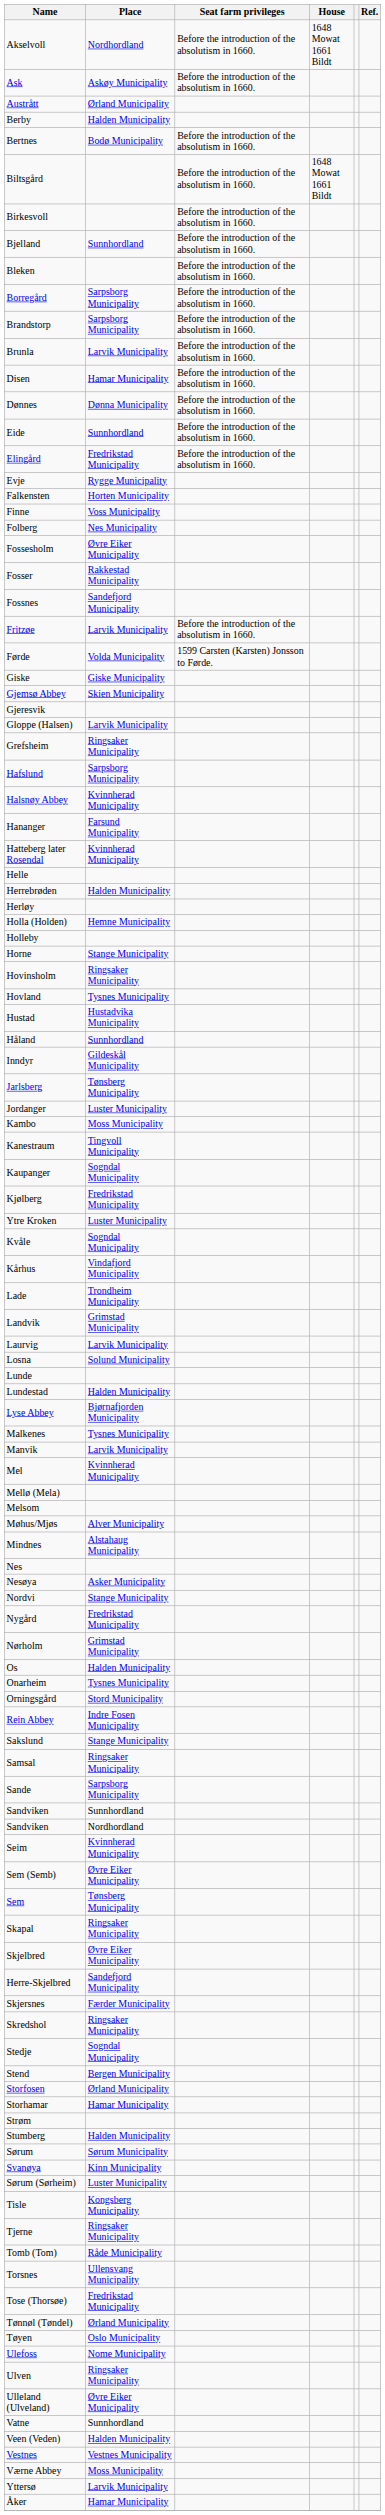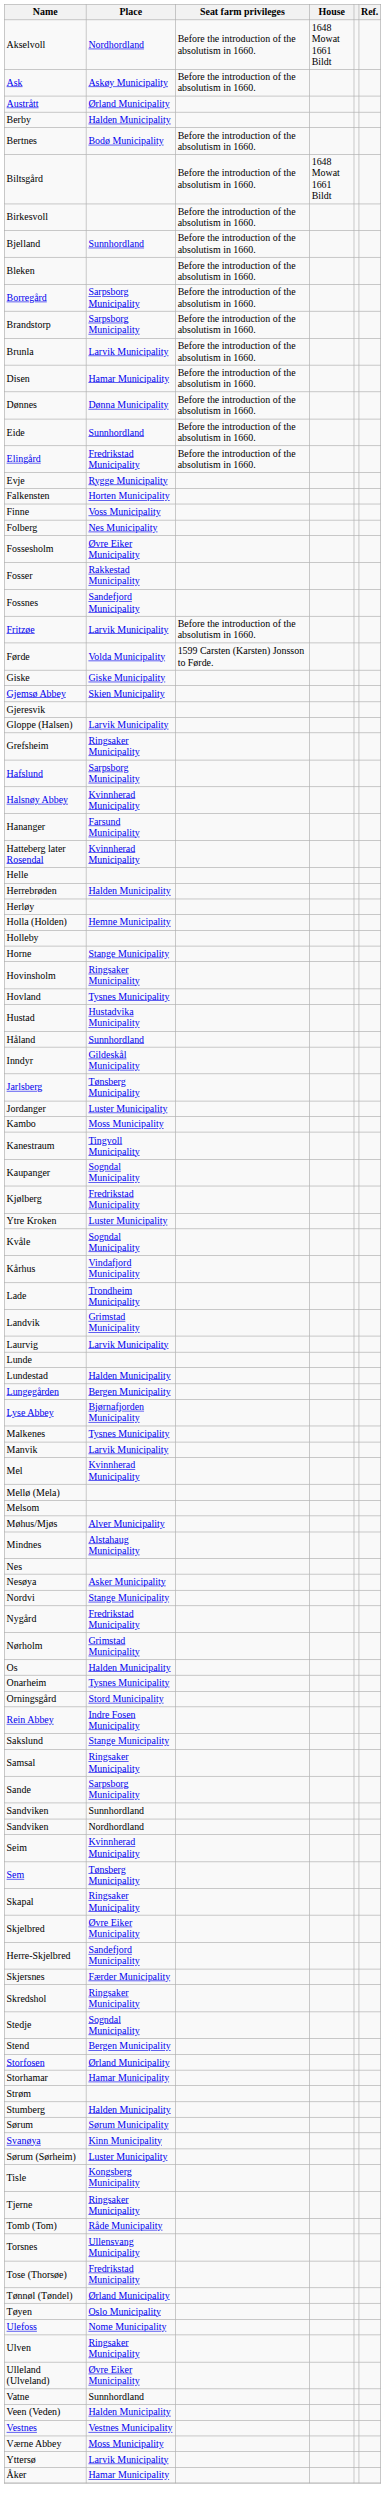 <table class="wikitable sortable">
 <tr>
 <th>Name</th>
 <th>Place</th>
 <th>Seat farm privileges</th>
 <th>House</th>
 <th></th>
 <th>Ref.</th>
 </tr>
 <tr>
 <td>Akselvoll</td>
 <td><a href='#'>Nordhordland</a></td>
 <td>Before the introduction of the absolutism in 1660.</td>
 <td>1648 Mowat<br>1661 Bildt</td>
 <td></td>
 <td></td>
 </tr>
 <tr>
 <td><a href='#'>Ask</a></td>
 <td><a href='#'>Askøy Municipality</a></td>
 <td>Before the introduction of the absolutism in 1660.</td>
 <td></td>
 <td></td>
 <td></td>
 </tr>
 <tr>
 <td><a href='#'>Austrått</a></td>
 <td><a href='#'>Ørland Municipality</a></td>
 <td></td>
 <td></td>
 <td></td>
 <td></td>
 </tr>
 <tr>
 <td>Berby</td>
 <td><a href='#'>Halden Municipality</a></td>
 <td></td>
 <td></td>
 <td></td>
 <td></td>
 </tr>
 <tr>
 <td>Bertnes</td>
 <td><a href='#'>Bodø Municipality</a></td>
 <td>Before the introduction of the absolutism in 1660.</td>
 <td></td>
 <td></td>
 <td></td>
 </tr>
 <tr>
 <td>Biltsgård</td>
 <td></td>
 <td>Before the introduction of the absolutism in 1660.</td>
 <td>1648 Mowat<br>1661 Bildt</td>
 <td></td>
 <td></td>
 </tr>
 <tr>
 <td>Birkesvoll</td>
 <td></td>
 <td>Before the introduction of the absolutism in 1660.</td>
 <td></td>
 <td></td>
 <td></td>
 </tr>
 <tr>
 <td>Bjelland</td>
 <td><a href='#'>Sunnhordland</a></td>
 <td>Before the introduction of the absolutism in 1660.</td>
 <td></td>
 <td></td>
 <td></td>
 </tr>
 <tr>
 <td>Bleken</td>
 <td></td>
 <td>Before the introduction of the absolutism in 1660.</td>
 <td></td>
 <td></td>
 <td></td>
 </tr>
 <tr>
 <td><a href='#'>Borregård</a></td>
 <td><a href='#'>Sarpsborg Municipality</a></td>
 <td>Before the introduction of the absolutism in 1660.</td>
 <td></td>
 <td></td>
 <td></td>
 </tr>
 <tr>
 <td>Brandstorp</td>
 <td><a href='#'>Sarpsborg Municipality</a></td>
 <td>Before the introduction of the absolutism in 1660.</td>
 <td></td>
 <td></td>
 <td></td>
 </tr>
 <tr>
 <td>Brunla</td>
 <td><a href='#'>Larvik Municipality</a></td>
 <td>Before the introduction of the absolutism in 1660.</td>
 <td></td>
 <td></td>
 <td></td>
 </tr>
 <tr>
 <td>Disen</td>
 <td><a href='#'>Hamar Municipality</a></td>
 <td>Before the introduction of the absolutism in 1660.</td>
 <td></td>
 <td></td>
 <td></td>
 </tr>
 <tr>
 <td>Dønnes</td>
 <td><a href='#'>Dønna Municipality</a></td>
 <td>Before the introduction of the absolutism in 1660.</td>
 <td></td>
 <td></td>
 <td></td>
 </tr>
 <tr>
 <td>Eide</td>
 <td><a href='#'>Sunnhordland</a></td>
 <td>Before the introduction of the absolutism in 1660.</td>
 <td></td>
 <td></td>
 <td></td>
 </tr>
 <tr>
 <td><a href='#'>Elingård</a></td>
 <td><a href='#'>Fredrikstad Municipality</a></td>
 <td>Before the introduction of the absolutism in 1660.</td>
 <td></td>
 <td></td>
 <td></td>
 </tr>
 <tr>
 <td>Evje</td>
 <td><a href='#'>Rygge Municipality</a></td>
 <td></td>
 <td></td>
 <td></td>
 <td></td>
 </tr>
 <tr>
 <td>Falkensten</td>
 <td><a href='#'>Horten Municipality</a></td>
 <td></td>
 <td></td>
 <td></td>
 <td></td>
 </tr>
 <tr>
 <td>Finne</td>
 <td><a href='#'>Voss Municipality</a></td>
 <td></td>
 <td></td>
 <td></td>
 <td></td>
 </tr>
 <tr>
 <td>Folberg</td>
 <td><a href='#'>Nes Municipality</a></td>
 <td></td>
 <td></td>
 <td></td>
 <td></td>
 </tr>
 <tr>
 <td>Fossesholm</td>
 <td><a href='#'>Øvre Eiker Municipality</a></td>
 <td></td>
 <td></td>
 <td></td>
 <td></td>
 </tr>
 <tr>
 <td>Fosser</td>
 <td><a href='#'>Rakkestad Municipality</a></td>
 <td></td>
 <td></td>
 <td></td>
 <td></td>
 </tr>
 <tr>
 <td>Fossnes</td>
 <td><a href='#'>Sandefjord Municipality</a></td>
 <td></td>
 <td></td>
 <td></td>
 <td></td>
 </tr>
 <tr>
 <td><a href='#'>Fritzøe</a></td>
 <td><a href='#'>Larvik Municipality</a></td>
 <td>Before the introduction of the absolutism in 1660.</td>
 <td></td>
 <td></td>
 <td></td>
 </tr>
 <tr>
 <td>Førde</td>
 <td><a href='#'>Volda Municipality</a></td>
 <td>1599 Carsten (Karsten) Jonsson to Førde.</td>
 <td></td>
 <td></td>
 <td></td>
 </tr>
 <tr>
 <td>Giske</td>
 <td><a href='#'>Giske Municipality</a></td>
 <td></td>
 <td></td>
 <td></td>
 <td></td>
 </tr>
 <tr>
 <td><a href='#'>Gjemsø Abbey</a></td>
 <td><a href='#'>Skien Municipality</a></td>
 <td></td>
 <td></td>
 <td></td>
 <td></td>
 </tr>
 <tr>
 <td>Gjeresvik</td>
 <td></td>
 <td></td>
 <td></td>
 <td></td>
 <td></td>
 </tr>
 <tr>
 <td>Gloppe (Halsen)</td>
 <td><a href='#'>Larvik Municipality</a></td>
 <td></td>
 <td></td>
 <td></td>
 <td></td>
 </tr>
 <tr>
 <td>Grefsheim</td>
 <td><a href='#'>Ringsaker Municipality</a></td>
 <td></td>
 <td></td>
 <td></td>
 <td></td>
 </tr>
 <tr>
 <td><a href='#'>Hafslund</a></td>
 <td><a href='#'>Sarpsborg Municipality</a></td>
 <td></td>
 <td></td>
 <td></td>
 <td></td>
 </tr>
 <tr>
 <td><a href='#'>Halsnøy Abbey</a></td>
 <td><a href='#'>Kvinnherad Municipality</a></td>
 <td></td>
 <td></td>
 <td></td>
 <td></td>
 </tr>
 <tr>
 <td>Hananger</td>
 <td><a href='#'>Farsund Municipality</a></td>
 <td></td>
 <td></td>
 <td></td>
 <td></td>
 </tr>
 <tr>
 <td>Hatteberg later <a href='#'>Rosendal</a></td>
 <td><a href='#'>Kvinnherad Municipality</a></td>
 <td></td>
 <td></td>
 <td></td>
 <td></td>
 </tr>
 <tr>
 <td>Helle</td>
 <td></td>
 <td></td>
 <td></td>
 <td></td>
 <td></td>
 </tr>
 <tr>
 <td>Herrebrøden</td>
 <td><a href='#'>Halden Municipality</a></td>
 <td></td>
 <td></td>
 <td></td>
 <td></td>
 </tr>
 <tr>
 <td>Herløy</td>
 <td></td>
 <td></td>
 <td></td>
 <td></td>
 <td></td>
 </tr>
 <tr>
 <td>Holla (Holden)</td>
 <td><a href='#'>Hemne Municipality</a></td>
 <td></td>
 <td></td>
 <td></td>
 <td></td>
 </tr>
 <tr>
 <td>Holleby</td>
 <td></td>
 <td></td>
 <td></td>
 <td></td>
 <td></td>
 </tr>
 <tr>
 <td>Horne</td>
 <td><a href='#'>Stange Municipality</a></td>
 <td></td>
 <td></td>
 <td></td>
 <td></td>
 </tr>
 <tr>
 <td>Hovinsholm</td>
 <td><a href='#'>Ringsaker Municipality</a></td>
 <td></td>
 <td></td>
 <td></td>
 <td></td>
 </tr>
 <tr>
 <td>Hovland</td>
 <td><a href='#'>Tysnes Municipality</a></td>
 <td></td>
 <td></td>
 <td></td>
 <td></td>
 </tr>
 <tr>
 <td>Hustad</td>
 <td><a href='#'>Hustadvika Municipality</a></td>
 <td></td>
 <td></td>
 <td></td>
 <td></td>
 </tr>
 <tr>
 <td>Håland</td>
 <td><a href='#'>Sunnhordland</a></td>
 <td></td>
 <td></td>
 <td></td>
 <td></td>
 </tr>
 <tr>
 <td>Inndyr</td>
 <td><a href='#'>Gildeskål Municipality</a></td>
 <td></td>
 <td></td>
 <td></td>
 <td></td>
 </tr>
 <tr>
 <td><a href='#'>Jarlsberg</a></td>
 <td><a href='#'>Tønsberg Municipality</a></td>
 <td></td>
 <td></td>
 <td></td>
 <td></td>
 </tr>
 <tr>
 <td>Jordanger</td>
 <td><a href='#'>Luster Municipality</a></td>
 <td></td>
 <td></td>
 <td></td>
 <td></td>
 </tr>
 <tr>
 <td>Kambo</td>
 <td><a href='#'>Moss Municipality</a></td>
 <td></td>
 <td></td>
 <td></td>
 <td></td>
 </tr>
 <tr>
 <td>Kanestraum</td>
 <td><a href='#'>Tingvoll Municipality</a></td>
 <td></td>
 <td></td>
 <td></td>
 <td></td>
 </tr>
 <tr>
 <td>Kaupanger</td>
 <td><a href='#'>Sogndal Municipality</a></td>
 <td></td>
 <td></td>
 <td></td>
 <td></td>
 </tr>
 <tr>
 <td>Kjølberg</td>
 <td><a href='#'>Fredrikstad Municipality</a></td>
 <td></td>
 <td></td>
 <td></td>
 <td></td>
 </tr>
 <tr>
 <td>Ytre Kroken</td>
 <td><a href='#'>Luster Municipality</a></td>
 <td></td>
 <td></td>
 <td></td>
 <td></td>
 </tr>
 <tr>
 <td>Kvåle</td>
 <td><a href='#'>Sogndal Municipality</a></td>
 <td></td>
 <td></td>
 <td></td>
 <td></td>
 </tr>
 <tr>
 <td>Kårhus</td>
 <td><a href='#'>Vindafjord Municipality</a></td>
 <td></td>
 <td></td>
 <td></td>
 <td></td>
 </tr>
 <tr>
 <td>Lade</td>
 <td><a href='#'>Trondheim Municipality</a></td>
 <td></td>
 <td></td>
 <td></td>
 <td></td>
 </tr>
 <tr>
 <td>Landvik</td>
 <td><a href='#'>Grimstad Municipality</a></td>
 <td></td>
 <td></td>
 <td></td>
 <td></td>
 </tr>
 <tr>
 <td>Laurvig</td>
 <td><a href='#'>Larvik Municipality</a></td>
 <td></td>
 <td></td>
 <td></td>
 <td></td>
 </tr>
 <tr>
-<td>Losna</td>
-<td><a href='#'>Solund Municipality</a></td>
-<td></td>
-<td></td>
-<td></td>
-<td></td>
-</tr>
-<tr>
 <td>Lunde</td>
 <td></td>
 <td></td>
 <td></td>
 <td></td>
 <td></td>
 </tr>
 <tr>
 <td>Lundestad</td>
 <td><a href='#'>Halden Municipality</a></td>
+<td></td>
+<td></td>
+<td></td>
+<td></td>
+</tr>
+<tr>
+<td><a href='#'>Lungegården</a></td>
+<td><a href='#'>Bergen Municipality</a></td>
 <td></td>
 <td></td>
 <td></td>
 <td></td>
 </tr>
 <tr>
 <td><a href='#'>Lyse Abbey</a></td>
 <td><a href='#'>Bjørnafjorden Municipality</a></td>
 <td></td>
 <td></td>
 <td></td>
 <td></td>
 </tr>
 <tr>
 <td>Malkenes</td>
 <td><a href='#'>Tysnes Municipality</a></td>
 <td></td>
 <td></td>
 <td></td>
 <td></td>
 </tr>
 <tr>
 <td>Manvik</td>
 <td><a href='#'>Larvik Municipality</a></td>
 <td></td>
 <td></td>
 <td></td>
 <td></td>
 </tr>
 <tr>
 <td>Mel</td>
 <td><a href='#'>Kvinnherad Municipality</a></td>
 <td></td>
 <td></td>
 <td></td>
 <td></td>
 </tr>
 <tr>
 <td>Mellø (Mela)</td>
 <td></td>
 <td></td>
 <td></td>
 <td></td>
 <td></td>
 </tr>
 <tr>
 <td>Melsom</td>
 <td></td>
 <td></td>
 <td></td>
 <td></td>
 <td></td>
 </tr>
 <tr>
 <td>Møhus/Mjøs</td>
 <td><a href='#'>Alver Municipality</a></td>
 <td></td>
 <td></td>
 <td></td>
 <td></td>
 </tr>
 <tr>
 <td>Mindnes</td>
 <td><a href='#'>Alstahaug Municipality</a></td>
 <td></td>
 <td></td>
 <td></td>
 <td></td>
 </tr>
 <tr>
 <td>Nes</td>
 <td></td>
 <td></td>
 <td></td>
 <td></td>
 <td></td>
 </tr>
 <tr>
 <td>Nesøya</td>
 <td><a href='#'>Asker Municipality</a></td>
 <td></td>
 <td></td>
 <td></td>
 <td></td>
 </tr>
 <tr>
 <td>Nordvi</td>
 <td><a href='#'>Stange Municipality</a></td>
 <td></td>
 <td></td>
 <td></td>
 <td></td>
 </tr>
 <tr>
 <td>Nygård</td>
 <td><a href='#'>Fredrikstad Municipality</a></td>
 <td></td>
 <td></td>
 <td></td>
 <td></td>
 </tr>
 <tr>
 <td>Nørholm</td>
 <td><a href='#'>Grimstad Municipality</a></td>
 <td></td>
 <td></td>
 <td></td>
 <td></td>
 </tr>
 <tr>
 <td>Os</td>
 <td><a href='#'>Halden Municipality</a></td>
 <td></td>
 <td></td>
 <td></td>
 <td></td>
 </tr>
 <tr>
 <td>Onarheim</td>
 <td><a href='#'>Tysnes Municipality</a></td>
 <td></td>
 <td></td>
 <td></td>
 <td></td>
 </tr>
 <tr>
 <td>Orningsgård</td>
 <td><a href='#'>Stord Municipality</a></td>
 <td></td>
 <td></td>
 <td></td>
 <td></td>
 </tr>
 <tr>
 <td><a href='#'>Rein Abbey</a></td>
 <td><a href='#'>Indre Fosen Municipality</a></td>
 <td></td>
 <td></td>
 <td></td>
 <td></td>
 </tr>
 <tr>
 <td>Sakslund</td>
 <td><a href='#'>Stange Municipality</a></td>
 <td></td>
 <td></td>
 <td></td>
 <td></td>
 </tr>
 <tr>
 <td>Samsal</td>
 <td><a href='#'>Ringsaker Municipality</a></td>
 <td></td>
 <td></td>
 <td></td>
 <td></td>
 </tr>
 <tr>
 <td>Sande</td>
 <td><a href='#'>Sarpsborg Municipality</a></td>
 <td></td>
 <td></td>
 <td></td>
 <td></td>
 </tr>
 <tr>
 <td>Sandviken</td>
 <td>Sunnhordland</td>
 <td></td>
 <td></td>
 <td></td>
 <td></td>
 </tr>
 <tr>
 <td>Sandviken</td>
 <td>Nordhordland</td>
 <td></td>
 <td></td>
 <td></td>
 <td></td>
 </tr>
 <tr>
 <td>Seim</td>
 <td><a href='#'>Kvinnherad Municipality</a></td>
-<td></td>
-<td></td>
-<td></td>
-<td></td>
-</tr>
-<tr>
-<td>Sem (Semb)</td>
-<td><a href='#'>Øvre Eiker Municipality</a></td>
 <td></td>
 <td></td>
 <td></td>
 <td></td>
 </tr>
 <tr>
 <td><a href='#'>Sem</a></td>
 <td><a href='#'>Tønsberg Municipality</a></td>
 <td></td>
 <td></td>
 <td></td>
 <td></td>
 </tr>
 <tr>
 <td>Skapal</td>
 <td><a href='#'>Ringsaker Municipality</a></td>
 <td></td>
 <td></td>
 <td></td>
 <td></td>
 </tr>
 <tr>
 <td>Skjelbred</td>
 <td><a href='#'>Øvre Eiker Municipality</a></td>
 <td></td>
 <td></td>
 <td></td>
 <td></td>
 </tr>
 <tr>
 <td>Herre-Skjelbred</td>
 <td><a href='#'>Sandefjord Municipality</a></td>
 <td></td>
 <td></td>
 <td></td>
 <td></td>
 </tr>
 <tr>
 <td>Skjersnes</td>
 <td><a href='#'>Færder Municipality</a></td>
 <td></td>
 <td></td>
 <td></td>
 <td></td>
 </tr>
 <tr>
 <td>Skredshol</td>
 <td><a href='#'>Ringsaker Municipality</a></td>
 <td></td>
 <td></td>
 <td></td>
 <td></td>
 </tr>
 <tr>
 <td>Stedje</td>
 <td><a href='#'>Sogndal Municipality</a></td>
 <td></td>
 <td></td>
 <td></td>
 <td></td>
 </tr>
 <tr>
 <td>Stend</td>
 <td><a href='#'>Bergen Municipality</a></td>
 <td></td>
 <td></td>
 <td></td>
 <td></td>
 </tr>
 <tr>
 <td><a href='#'>Storfosen</a></td>
 <td><a href='#'>Ørland Municipality</a></td>
 <td></td>
 <td></td>
 <td></td>
 <td></td>
 </tr>
 <tr>
 <td>Storhamar</td>
 <td><a href='#'>Hamar Municipality</a></td>
 <td></td>
 <td></td>
 <td></td>
 <td></td>
 </tr>
 <tr>
 <td>Strøm</td>
 <td></td>
 <td></td>
 <td></td>
 <td></td>
 <td></td>
 </tr>
 <tr>
 <td>Stumberg</td>
 <td><a href='#'>Halden Municipality</a></td>
 <td></td>
 <td></td>
 <td></td>
 <td></td>
 </tr>
 <tr>
 <td>Sørum</td>
 <td><a href='#'>Sørum Municipality</a></td>
 <td></td>
 <td></td>
 <td></td>
 <td></td>
 </tr>
 <tr>
 <td><a href='#'>Svanøya</a></td>
 <td><a href='#'>Kinn Municipality</a></td>
 <td></td>
 <td></td>
 <td></td>
 <td></td>
 </tr>
 <tr>
 <td>Sørum (Sørheim)</td>
 <td><a href='#'>Luster Municipality</a></td>
 <td></td>
 <td></td>
 <td></td>
 <td></td>
 </tr>
 <tr>
 <td>Tisle</td>
 <td><a href='#'>Kongsberg Municipality</a></td>
 <td></td>
 <td></td>
 <td></td>
 <td></td>
 </tr>
 <tr>
 <td>Tjerne</td>
 <td><a href='#'>Ringsaker Municipality</a></td>
 <td></td>
 <td></td>
 <td></td>
 <td></td>
 </tr>
 <tr>
 <td>Tomb (Tom)</td>
 <td><a href='#'>Råde Municipality</a></td>
 <td></td>
 <td></td>
 <td></td>
 <td></td>
 </tr>
 <tr>
 <td>Torsnes</td>
 <td><a href='#'>Ullensvang Municipality</a></td>
 <td></td>
 <td></td>
 <td></td>
 <td></td>
 </tr>
 <tr>
 <td>Tose (Thorsøe)</td>
 <td><a href='#'>Fredrikstad Municipality</a></td>
 <td></td>
 <td></td>
 <td></td>
 <td></td>
 </tr>
 <tr>
 <td>Tønnøl (Tøndel)</td>
 <td><a href='#'>Ørland Municipality</a></td>
 <td></td>
 <td></td>
 <td></td>
 <td></td>
 </tr>
 <tr>
 <td>Tøyen</td>
 <td><a href='#'>Oslo Municipality</a></td>
 <td></td>
 <td></td>
 <td></td>
 <td></td>
 </tr>
 <tr>
 <td><a href='#'>Ulefoss</a></td>
 <td><a href='#'>Nome Municipality</a></td>
 <td></td>
 <td></td>
 <td></td>
 <td></td>
 </tr>
 <tr>
 <td>Ulven</td>
 <td><a href='#'>Ringsaker Municipality</a></td>
 <td></td>
 <td></td>
 <td></td>
 <td></td>
 </tr>
 <tr>
 <td>Ulleland (Ulveland)</td>
 <td><a href='#'>Øvre Eiker Municipality</a></td>
 <td></td>
 <td></td>
 <td></td>
 <td></td>
 </tr>
 <tr>
 <td>Vatne</td>
 <td>Sunnhordland</td>
 <td></td>
 <td></td>
 <td></td>
 <td></td>
 </tr>
 <tr>
 <td>Veen (Veden)</td>
 <td><a href='#'>Halden Municipality</a></td>
 <td></td>
 <td></td>
 <td></td>
 <td></td>
 </tr>
 <tr>
 <td><a href='#'>Vestnes</a></td>
 <td><a href='#'>Vestnes Municipality</a></td>
 <td></td>
 <td></td>
 <td></td>
 <td></td>
 </tr>
 <tr>
 <td>Værne Abbey</td>
 <td><a href='#'>Moss Municipality</a></td>
 <td></td>
 <td></td>
 <td></td>
 <td></td>
 </tr>
 <tr>
 <td>Yttersø</td>
 <td><a href='#'>Larvik Municipality</a></td>
 <td></td>
 <td></td>
 <td></td>
 <td></td>
 </tr>
 <tr>
 <td>Åker</td>
 <td><a href='#'>Hamar Municipality</a></td>
 <td></td>
 <td></td>
 <td></td>
 <td></td>
 </tr>
 <tr>
 </tr>
 </table>
